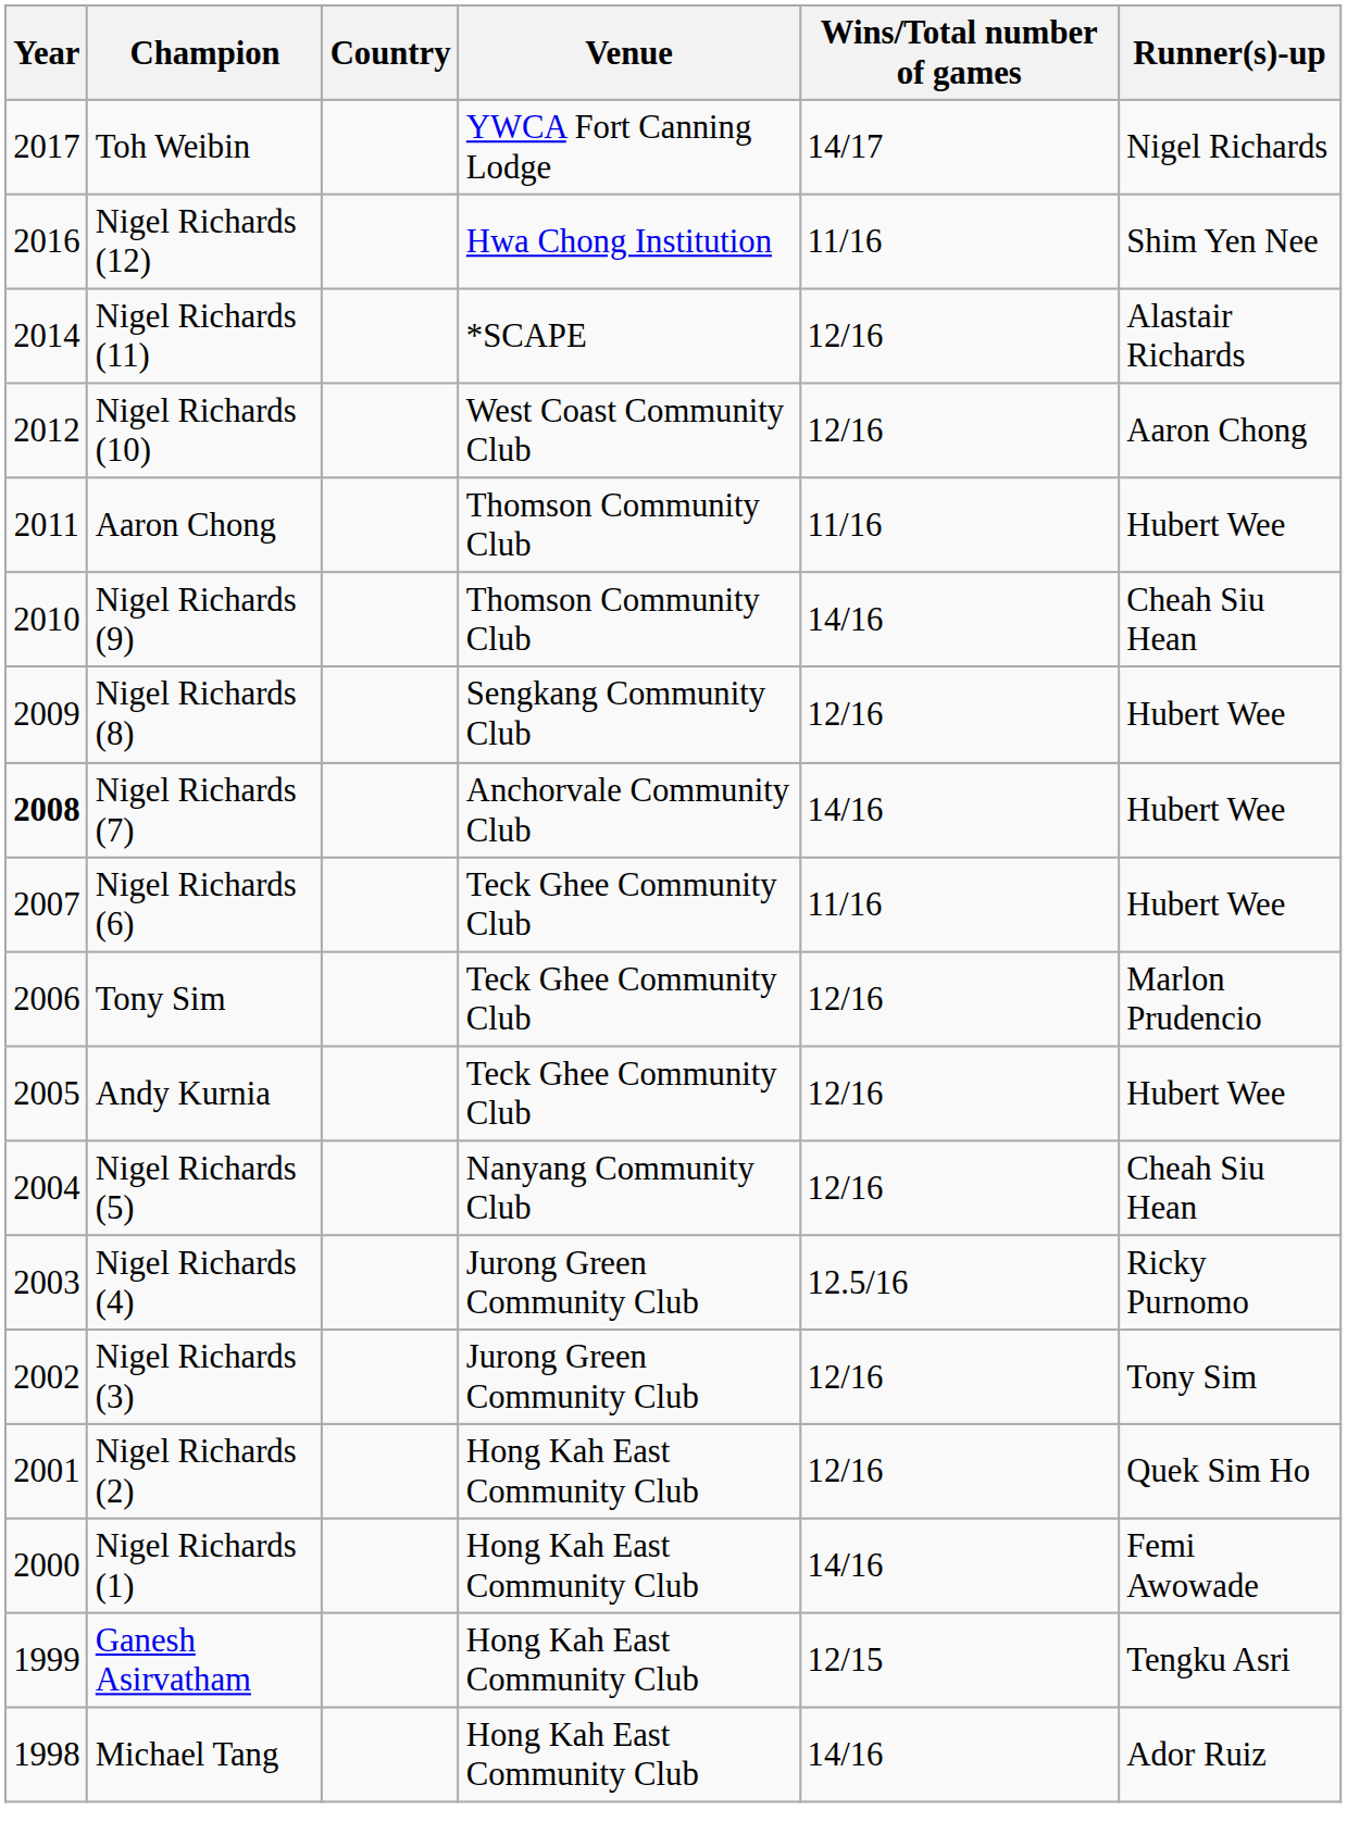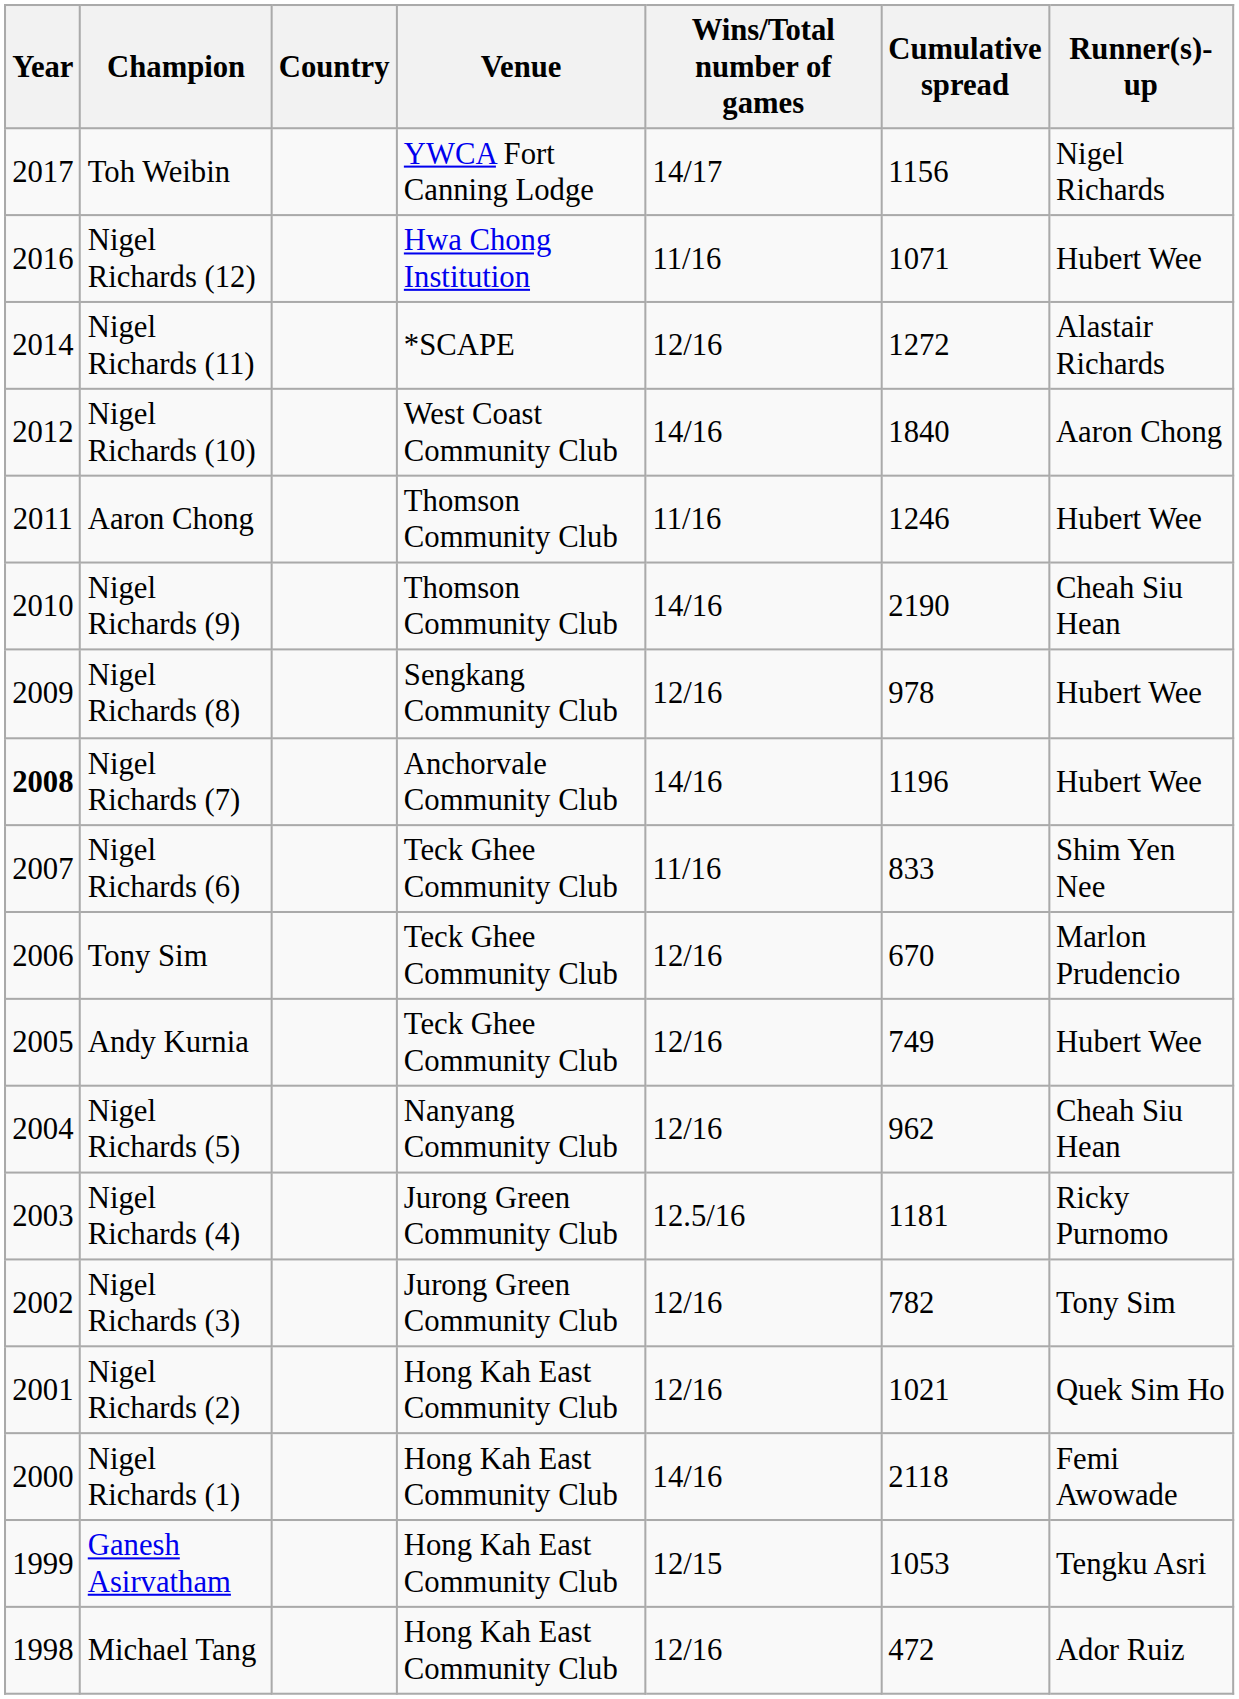 <table class="wikitable sortable" style="font-size:95%">
 <tr>
 <th>Year</th>
 <th>Champion</th>
 <th>Country</th>
 <th>Venue</th>
 <th>Wins/Total number of games</th>
+<th>Cumulative<br>spread</th>
 <th>Runner(s)-up</th>
 </tr>
 <tr>
 <td align=center>2017</td>
 <td>Toh Weibin</td>
 <td></td>
 <td><a href='#'>YWCA</a> Fort Canning Lodge</td>
 <td>14/17</td>
+<td>1156</td>
 <td> Nigel Richards</td>
 </tr>
 <tr>
 <td align=center>2016</td>
 <td>Nigel Richards (12)</td>
 <td></td>
 <td><a href='#'>Hwa Chong Institution</a></td>
 <td>11/16</td>
-<td> Shim Yen Nee</td>
+<td>1071</td>
+<td> Hubert Wee</td>
 </tr>
 <tr>
 <td align=center>2014</td>
 <td>Nigel Richards (11)</td>
 <td></td>
 <td>*SCAPE</td>
 <td>12/16</td>
+<td>1272</td>
 <td> Alastair Richards</td>
 </tr>
 <tr>
 <td align=center>2012</td>
 <td>Nigel Richards (10)</td>
 <td></td>
 <td>West Coast Community Club</td>
-<td>12/16</td>
+<td>14/16</td>
+<td>1840</td>
 <td> Aaron Chong</td>
 </tr>
 <tr>
 <td align=center>2011</td>
 <td>Aaron Chong</td>
 <td></td>
 <td>Thomson Community Club</td>
 <td>11/16</td>
+<td>1246</td>
 <td> Hubert Wee</td>
 </tr>
 <tr>
 <td align=center>2010</td>
 <td>Nigel Richards (9)</td>
 <td></td>
 <td>Thomson Community Club</td>
 <td>14/16</td>
+<td>2190</td>
 <td> Cheah Siu Hean</td>
 </tr>
 <tr>
 <td align=center>2009</td>
 <td>Nigel Richards (8)</td>
 <td></td>
 <td>Sengkang Community Club</td>
 <td>12/16</td>
+<td>978</td>
 <td> Hubert Wee</td>
 </tr>
 <tr>
 <td align=center><strong>2008</strong></td>
 <td>Nigel Richards (7)</td>
 <td></td>
 <td>Anchorvale Community Club</td>
 <td>14/16</td>
+<td>1196</td>
 <td> Hubert Wee</td>
 </tr>
 <tr>
 <td align=center>2007</td>
 <td>Nigel Richards (6)</td>
 <td></td>
 <td>Teck Ghee Community Club</td>
 <td>11/16</td>
-<td> Hubert Wee</td>
+<td>833</td>
+<td> Shim Yen Nee</td>
 </tr>
 <tr>
 <td align=center>2006</td>
 <td>Tony Sim</td>
 <td></td>
 <td>Teck Ghee Community Club</td>
 <td>12/16</td>
+<td>670</td>
 <td> Marlon Prudencio</td>
 </tr>
 <tr>
 <td align=center>2005</td>
 <td>Andy Kurnia</td>
 <td></td>
 <td>Teck Ghee Community Club</td>
 <td>12/16</td>
+<td>749</td>
 <td> Hubert Wee</td>
 </tr>
 <tr>
 <td align=center>2004</td>
 <td>Nigel Richards (5)</td>
 <td></td>
 <td>Nanyang Community Club</td>
 <td>12/16</td>
+<td>962</td>
 <td> Cheah Siu Hean</td>
 </tr>
 <tr>
 <td align=center>2003</td>
 <td>Nigel Richards (4)</td>
 <td></td>
 <td>Jurong Green Community Club</td>
 <td>12.5/16</td>
+<td>1181</td>
 <td> Ricky Purnomo</td>
 </tr>
 <tr>
 <td align=center>2002</td>
 <td>Nigel Richards (3)</td>
 <td></td>
 <td>Jurong Green Community Club</td>
 <td>12/16</td>
+<td>782</td>
 <td> Tony Sim</td>
 </tr>
 <tr>
 <td align=center>2001</td>
 <td>Nigel Richards (2)</td>
 <td></td>
 <td>Hong Kah East Community Club</td>
 <td>12/16</td>
+<td>1021</td>
 <td> Quek Sim Ho</td>
 </tr>
 <tr>
 <td align=center>2000</td>
 <td>Nigel Richards (1)</td>
 <td></td>
 <td>Hong Kah East Community Club</td>
 <td>14/16</td>
+<td>2118</td>
 <td> Femi Awowade</td>
 </tr>
 <tr>
 <td align=center>1999</td>
 <td><a href='#'>Ganesh Asirvatham</a></td>
 <td></td>
 <td>Hong Kah East Community Club</td>
 <td>12/15</td>
+<td>1053</td>
 <td> Tengku Asri</td>
 </tr>
 <tr>
 <td align=center>1998</td>
 <td>Michael Tang</td>
 <td></td>
 <td>Hong Kah East Community Club</td>
-<td>14/16</td>
+<td>12/16</td>
+<td>472</td>
 <td> Ador Ruiz</td>
 </tr>
 </table>
